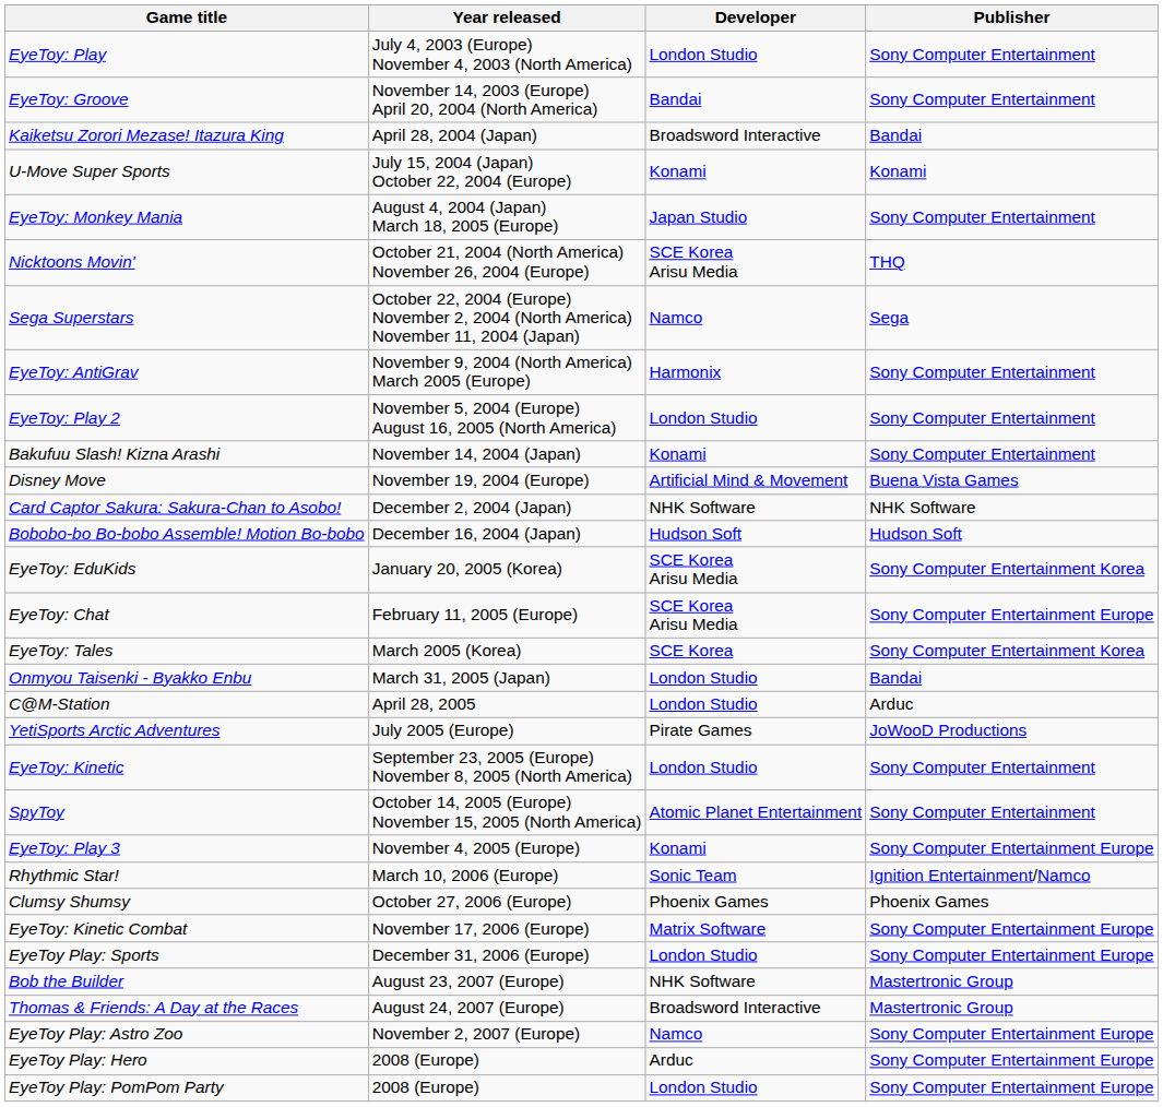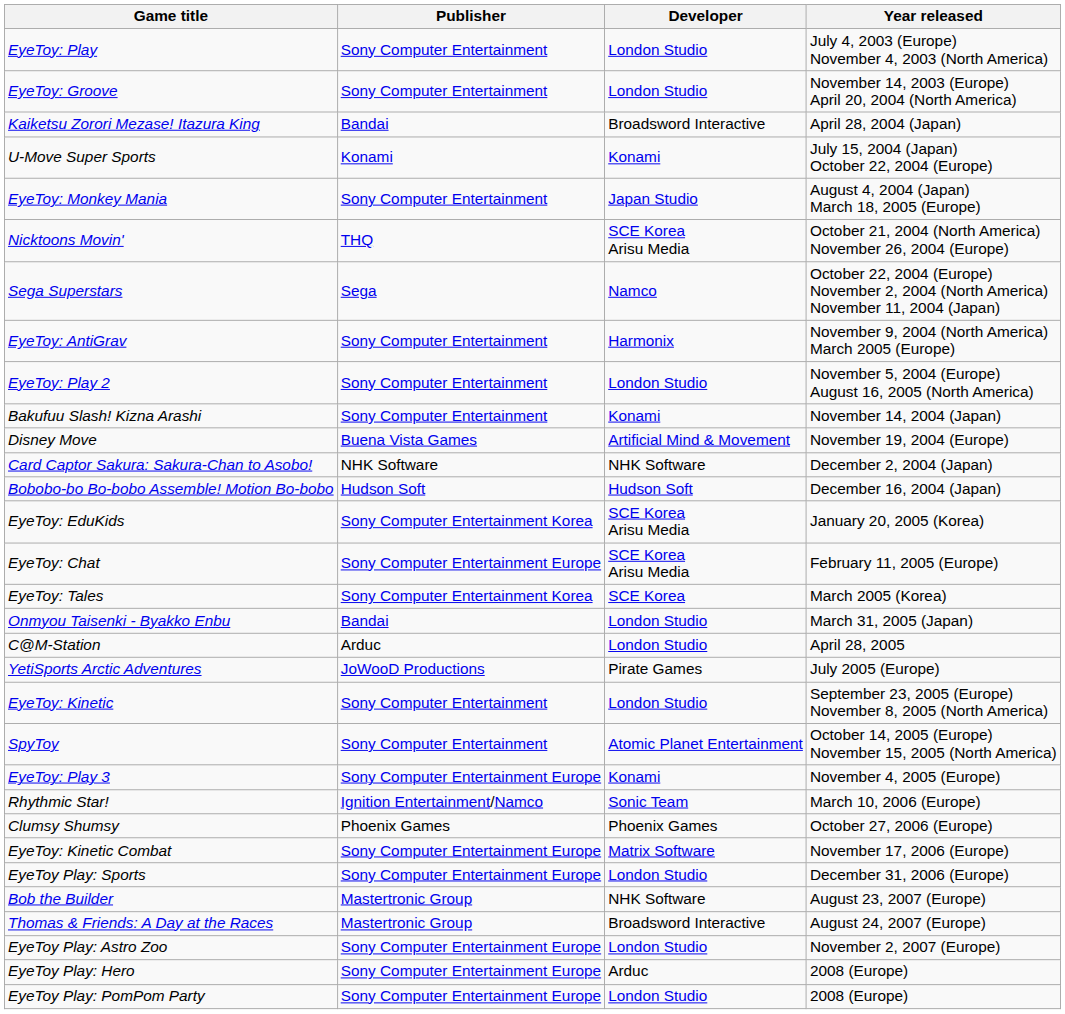 <table class="wikitable sortable">
 <tr>
 <th>Game title</th>
+<th>Publisher</th>
+<th>Developer</th>
 <th>Year released</th>
-<th>Developer</th>
-<th>Publisher</th>
 </tr>
 <tr>
 <td><em><a href='#'>EyeToy: Play</a></em></td>
+<td><a href='#'>Sony Computer Entertainment</a></td>
+<td><a href='#'>London Studio</a></td>
 <td>July 4, 2003 (Europe)<br>November 4, 2003 (North America)</td>
-<td><a href='#'>London Studio</a></td>
-<td><a href='#'>Sony Computer Entertainment</a></td>
 </tr>
 <tr>
 <td><em><a href='#'>EyeToy: Groove</a></em></td>
+<td><a href='#'>Sony Computer Entertainment</a></td>
+<td><a href='#'>London Studio</a></td>
 <td>November 14, 2003 (Europe)<br>April 20, 2004 (North America)</td>
-<td><a href='#'>Bandai</a></td>
-<td><a href='#'>Sony Computer Entertainment</a></td>
 </tr>
 <tr>
 <td><em><a href='#'>Kaiketsu Zorori Mezase! Itazura King</a></em></td>
+<td><a href='#'>Bandai</a></td>
+<td>Broadsword Interactive</td>
 <td>April 28, 2004 (Japan)</td>
-<td>Broadsword Interactive</td>
-<td><a href='#'>Bandai</a></td>
 </tr>
 <tr>
 <td><em>U-Move Super Sports</em></td>
-<td>July 15, 2004 (Japan)<br>October 22, 2004 (Europe)</td>
 <td><a href='#'>Konami</a></td>
 <td><a href='#'>Konami</a></td>
+<td>July 15, 2004 (Japan)<br>October 22, 2004 (Europe)</td>
 </tr>
 <tr>
 <td><em><a href='#'>EyeToy: Monkey Mania</a></em></td>
+<td><a href='#'>Sony Computer Entertainment</a></td>
+<td><a href='#'>Japan Studio</a></td>
 <td>August 4, 2004 (Japan)<br>March 18, 2005 (Europe)</td>
-<td><a href='#'>Japan Studio</a></td>
-<td><a href='#'>Sony Computer Entertainment</a></td>
 </tr>
 <tr>
 <td><em><a href='#'>Nicktoons Movin'</a></em></td>
+<td><a href='#'>THQ</a></td>
+<td><a href='#'>SCE Korea</a><br>Arisu Media</td>
 <td>October 21, 2004 (North America)<br>November 26, 2004 (Europe)</td>
-<td><a href='#'>SCE Korea</a><br>Arisu Media</td>
-<td><a href='#'>THQ</a></td>
 </tr>
 <tr>
 <td><em><a href='#'>Sega Superstars</a></em></td>
+<td><a href='#'>Sega</a></td>
+<td><a href='#'>Namco</a></td>
 <td>October 22, 2004 (Europe)<br>November 2, 2004 (North America)<br>November 11, 2004 (Japan)</td>
-<td><a href='#'>Namco</a></td>
-<td><a href='#'>Sega</a></td>
 </tr>
 <tr>
 <td><em><a href='#'>EyeToy: AntiGrav</a></em></td>
+<td><a href='#'>Sony Computer Entertainment</a></td>
+<td><a href='#'>Harmonix</a></td>
 <td>November 9, 2004 (North America)<br>March 2005 (Europe)</td>
-<td><a href='#'>Harmonix</a></td>
-<td><a href='#'>Sony Computer Entertainment</a></td>
 </tr>
 <tr>
 <td><em><a href='#'>EyeToy: Play 2</a></em></td>
+<td><a href='#'>Sony Computer Entertainment</a></td>
+<td><a href='#'>London Studio</a></td>
 <td>November 5, 2004 (Europe)<br>August 16, 2005 (North America)</td>
-<td><a href='#'>London Studio</a></td>
-<td><a href='#'>Sony Computer Entertainment</a></td>
 </tr>
 <tr>
 <td><em>Bakufuu Slash! Kizna Arashi</em></td>
+<td><a href='#'>Sony Computer Entertainment</a></td>
+<td><a href='#'>Konami</a></td>
 <td>November 14, 2004 (Japan)</td>
-<td><a href='#'>Konami</a></td>
-<td><a href='#'>Sony Computer Entertainment</a></td>
 </tr>
 <tr>
 <td><em>Disney Move</em></td>
+<td><a href='#'>Buena Vista Games</a></td>
+<td><a href='#'>Artificial Mind & Movement</a></td>
 <td>November 19, 2004 (Europe)</td>
-<td><a href='#'>Artificial Mind & Movement</a></td>
-<td><a href='#'>Buena Vista Games</a></td>
 </tr>
 <tr>
 <td><em><a href='#'>Card Captor Sakura: Sakura-Chan to Asobo!</a></em></td>
-<td>December 2, 2004 (Japan)</td>
 <td>NHK Software</td>
 <td>NHK Software</td>
+<td>December 2, 2004 (Japan)</td>
 </tr>
 <tr>
 <td><em><a href='#'>Bobobo-bo Bo-bobo Assemble! Motion Bo-bobo</a></em></td>
-<td>December 16, 2004 (Japan)</td>
 <td><a href='#'>Hudson Soft</a></td>
 <td><a href='#'>Hudson Soft</a></td>
+<td>December 16, 2004 (Japan)</td>
 </tr>
 <tr>
 <td><em>EyeToy: EduKids</em></td>
+<td><a href='#'>Sony Computer Entertainment Korea</a></td>
+<td><a href='#'>SCE Korea</a><br>Arisu Media</td>
 <td>January 20, 2005 (Korea)</td>
-<td><a href='#'>SCE Korea</a><br>Arisu Media</td>
-<td><a href='#'>Sony Computer Entertainment Korea</a></td>
 </tr>
 <tr>
 <td><em>EyeToy: Chat</em></td>
+<td><a href='#'>Sony Computer Entertainment Europe</a></td>
+<td><a href='#'>SCE Korea</a><br>Arisu Media</td>
 <td>February 11, 2005 (Europe)</td>
-<td><a href='#'>SCE Korea</a><br>Arisu Media</td>
-<td><a href='#'>Sony Computer Entertainment Europe</a></td>
 </tr>
 <tr>
 <td><em>EyeToy: Tales</em></td>
+<td><a href='#'>Sony Computer Entertainment Korea</a></td>
+<td><a href='#'>SCE Korea</a></td>
 <td>March 2005 (Korea)</td>
-<td><a href='#'>SCE Korea</a></td>
-<td><a href='#'>Sony Computer Entertainment Korea</a></td>
 </tr>
 <tr>
 <td><em> <a href='#'>Onmyou Taisenki - Byakko Enbu</a></em></td>
+<td><a href='#'>Bandai</a></td>
+<td><a href='#'>London Studio</a></td>
 <td>March 31, 2005 (Japan)</td>
-<td><a href='#'>London Studio</a></td>
-<td><a href='#'>Bandai</a></td>
 </tr>
 <tr>
 <td><em>C@M-Station</em></td>
+<td>Arduc</td>
+<td><a href='#'>London Studio</a></td>
 <td>April 28, 2005</td>
-<td><a href='#'>London Studio</a></td>
-<td>Arduc</td>
 </tr>
 <tr>
 <td><em><a href='#'>YetiSports Arctic Adventures</a></em></td>
+<td><a href='#'>JoWooD Productions</a></td>
+<td>Pirate Games</td>
 <td>July 2005 (Europe)</td>
-<td>Pirate Games</td>
-<td><a href='#'>JoWooD Productions</a></td>
 </tr>
 <tr>
 <td><em><a href='#'>EyeToy: Kinetic</a></em></td>
+<td><a href='#'>Sony Computer Entertainment</a></td>
+<td><a href='#'>London Studio</a></td>
 <td>September 23, 2005 (Europe)<br>November 8, 2005 (North America)</td>
-<td><a href='#'>London Studio</a></td>
-<td><a href='#'>Sony Computer Entertainment</a></td>
 </tr>
 <tr>
 <td><em><a href='#'>SpyToy</a></em></td>
+<td><a href='#'>Sony Computer Entertainment</a></td>
+<td><a href='#'>Atomic Planet Entertainment</a></td>
 <td>October 14, 2005 (Europe)<br>November 15, 2005 (North America)</td>
-<td><a href='#'>Atomic Planet Entertainment</a></td>
-<td><a href='#'>Sony Computer Entertainment</a></td>
 </tr>
 <tr>
 <td><em><a href='#'>EyeToy: Play 3</a></em></td>
+<td><a href='#'>Sony Computer Entertainment Europe</a></td>
+<td><a href='#'>Konami</a></td>
 <td>November 4, 2005 (Europe)</td>
-<td><a href='#'>Konami</a></td>
-<td><a href='#'>Sony Computer Entertainment Europe</a></td>
 </tr>
 <tr>
 <td><em>Rhythmic Star!</em></td>
+<td><a href='#'>Ignition Entertainment</a>/<a href='#'>Namco</a></td>
+<td><a href='#'>Sonic Team</a></td>
 <td>March 10, 2006 (Europe)</td>
-<td><a href='#'>Sonic Team</a></td>
-<td><a href='#'>Ignition Entertainment</a>/<a href='#'>Namco</a></td>
 </tr>
 <tr>
 <td><em>Clumsy Shumsy</em></td>
-<td>October 27, 2006 (Europe)</td>
 <td>Phoenix Games</td>
 <td>Phoenix Games</td>
+<td>October 27, 2006 (Europe)</td>
 </tr>
 <tr>
 <td><em>EyeToy: Kinetic Combat</em></td>
+<td><a href='#'>Sony Computer Entertainment Europe</a></td>
+<td><a href='#'>Matrix Software</a></td>
 <td>November 17, 2006 (Europe)</td>
-<td><a href='#'>Matrix Software</a></td>
-<td><a href='#'>Sony Computer Entertainment Europe</a></td>
 </tr>
 <tr>
 <td><em>EyeToy Play: Sports</em></td>
+<td><a href='#'>Sony Computer Entertainment Europe</a></td>
+<td><a href='#'>London Studio</a></td>
 <td>December 31, 2006 (Europe)</td>
-<td><a href='#'>London Studio</a></td>
-<td><a href='#'>Sony Computer Entertainment Europe</a></td>
 </tr>
 <tr>
 <td><em><a href='#'>Bob the Builder</a></em></td>
+<td><a href='#'>Mastertronic Group</a></td>
+<td>NHK Software</td>
 <td>August 23, 2007 (Europe)</td>
-<td>NHK Software</td>
-<td><a href='#'>Mastertronic Group</a></td>
 </tr>
 <tr>
 <td><em><a href='#'>Thomas & Friends: A Day at the Races</a></em></td>
+<td><a href='#'>Mastertronic Group</a></td>
+<td>Broadsword Interactive</td>
 <td>August 24, 2007 (Europe)</td>
-<td>Broadsword Interactive</td>
-<td><a href='#'>Mastertronic Group</a></td>
 </tr>
 <tr>
 <td><em>EyeToy Play: Astro Zoo</em></td>
+<td><a href='#'>Sony Computer Entertainment Europe</a></td>
+<td><a href='#'>London Studio</a></td>
 <td>November 2, 2007 (Europe)</td>
-<td><a href='#'>Namco</a></td>
-<td><a href='#'>Sony Computer Entertainment Europe</a></td>
 </tr>
 <tr>
 <td><em>EyeToy Play: Hero</em></td>
+<td><a href='#'>Sony Computer Entertainment Europe</a></td>
+<td>Arduc</td>
 <td>2008 (Europe)</td>
-<td>Arduc</td>
-<td><a href='#'>Sony Computer Entertainment Europe</a></td>
 </tr>
 <tr>
 <td><em>EyeToy Play: PomPom Party</em></td>
+<td><a href='#'>Sony Computer Entertainment Europe</a></td>
+<td><a href='#'>London Studio</a></td>
 <td>2008 (Europe)</td>
-<td><a href='#'>London Studio</a></td>
-<td><a href='#'>Sony Computer Entertainment Europe</a></td>
 </tr>
 </table>
